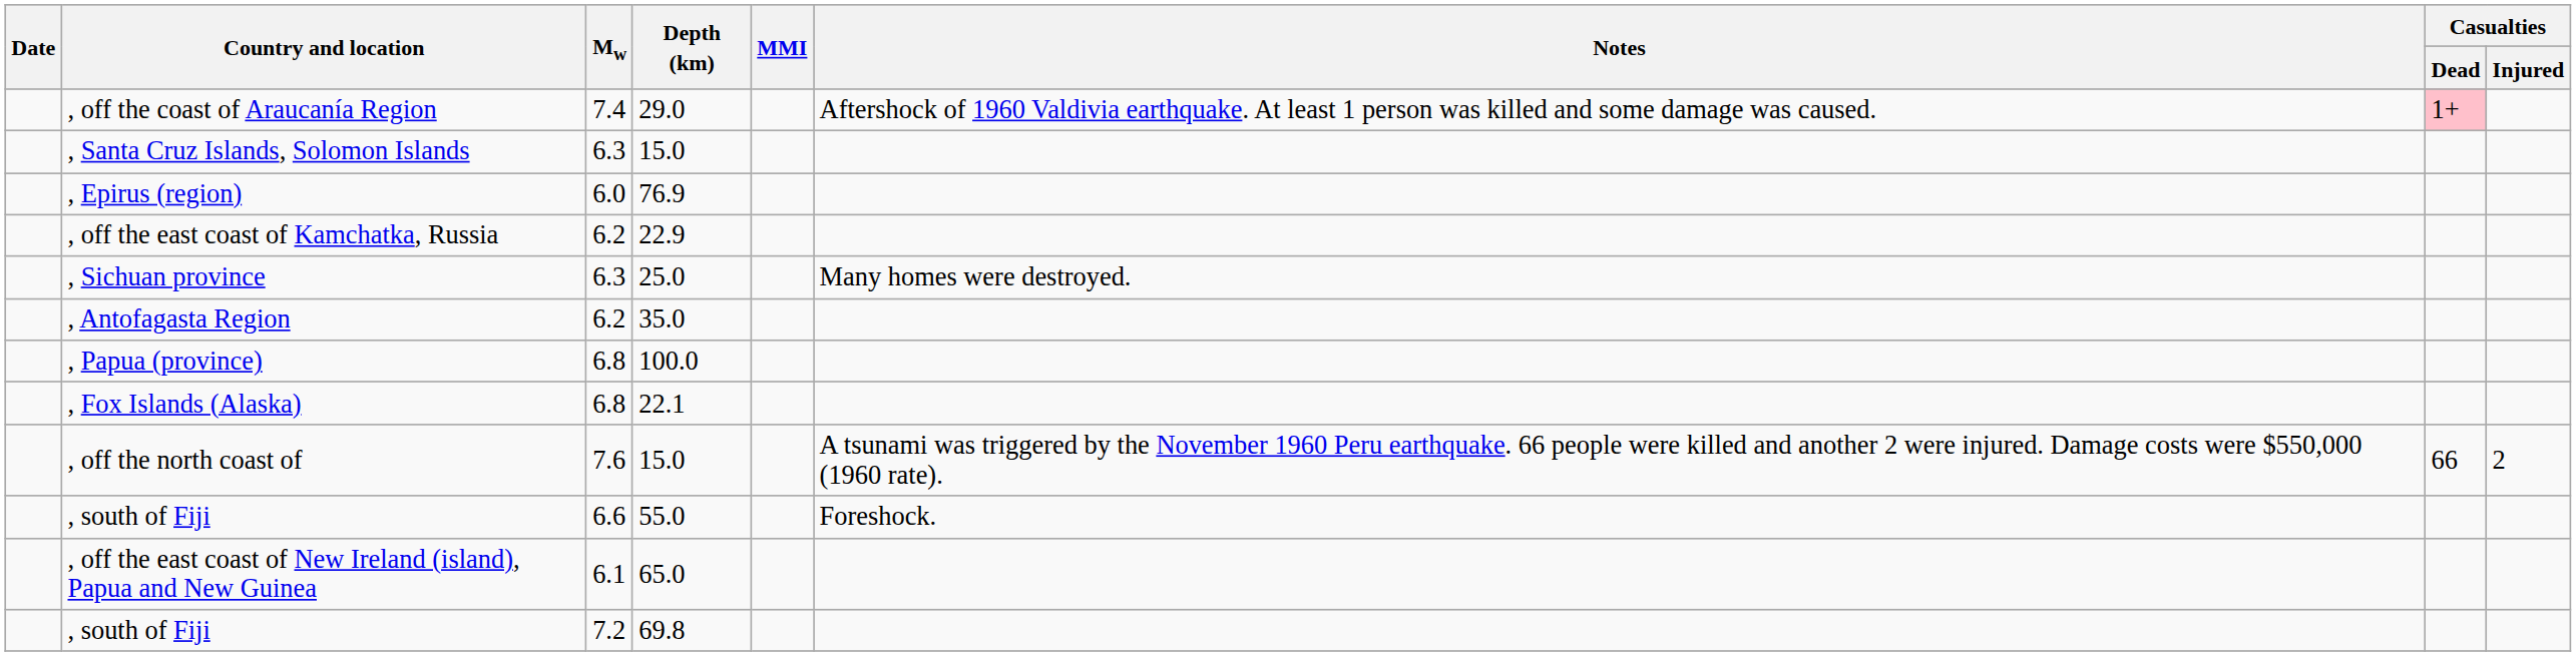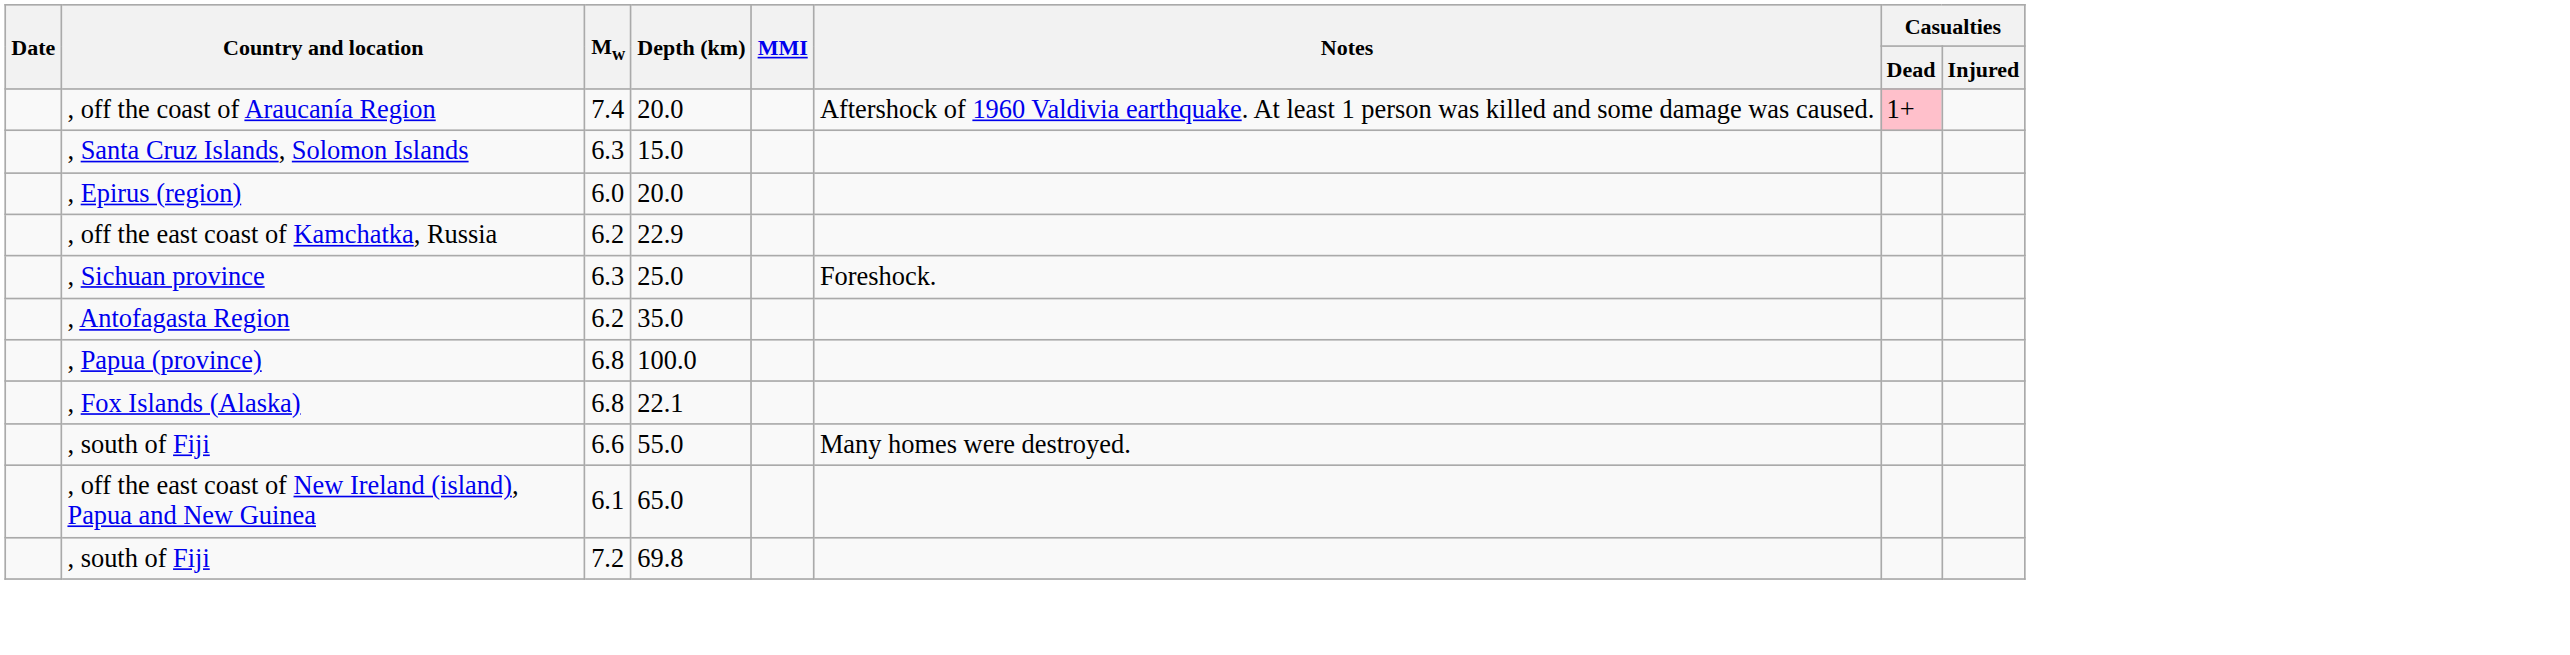 <table class="wikitable sortable sort-under" style="border:1px black; margin-left:1em;">
 <tr>
 <th rowspan="2"><small>Date</small></th>
 <th rowspan="2" style="width: 310px"><small>Country and location</small></th>
 <th rowspan="2"><small>M<sub>w</sub></small></th>
 <th rowspan="2"><small>Depth (km)</small></th>
 <th rowspan="2"><small><a href='#'>MMI</a></small></th>
 <th rowspan="2" class="unsortable"><small>Notes</small></th>
 <th colspan="2"><small>Casualties</small></th>
 </tr>
 <tr>
 <th><small>Dead</small></th>
 <th><small>Injured</small></th>
 </tr>
 <tr>
 <td></td>
 <td>, off the coast of <a href='#'>Araucanía Region</a></td>
 <td>7.4</td>
-<td>29.0</td>
+<td>20.0</td>
 <td></td>
 <td>Aftershock of <a href='#'>1960 Valdivia earthquake</a>. At least 1 person was killed and some damage was caused.</td>
 <td style="background: pink;">1+</td>
 <td></td>
 </tr>
 <tr>
 <td></td>
 <td>, <a href='#'>Santa Cruz Islands</a>, <a href='#'>Solomon Islands</a></td>
 <td>6.3</td>
 <td>15.0</td>
 <td></td>
 <td></td>
 <td></td>
 <td></td>
 </tr>
 <tr>
 <td></td>
 <td>, <a href='#'>Epirus (region)</a></td>
 <td>6.0</td>
-<td>76.9</td>
+<td>20.0</td>
 <td></td>
 <td></td>
 <td></td>
 <td></td>
 </tr>
 <tr>
 <td></td>
 <td>, off the east coast of <a href='#'>Kamchatka</a>, Russia</td>
 <td>6.2</td>
 <td>22.9</td>
 <td></td>
 <td></td>
 <td></td>
 <td></td>
 </tr>
 <tr>
 <td></td>
 <td>, <a href='#'>Sichuan province</a></td>
 <td>6.3</td>
 <td>25.0</td>
 <td></td>
-<td>Many homes were destroyed.</td>
+<td>Foreshock.</td>
 <td></td>
 <td></td>
 </tr>
 <tr>
 <td></td>
 <td>, <a href='#'>Antofagasta Region</a></td>
 <td>6.2</td>
 <td>35.0</td>
 <td></td>
 <td></td>
 <td></td>
 <td></td>
 </tr>
 <tr>
 <td></td>
 <td>, <a href='#'>Papua (province)</a></td>
 <td>6.8</td>
 <td>100.0</td>
 <td></td>
 <td></td>
 <td></td>
 <td></td>
 </tr>
 <tr>
 <td></td>
 <td>, <a href='#'>Fox Islands (Alaska)</a></td>
 <td>6.8</td>
 <td>22.1</td>
 <td></td>
 <td></td>
 <td></td>
 <td></td>
 </tr>
 <tr>
 <td></td>
-<td>, off the north coast of</td>
-<td>7.6</td>
-<td>15.0</td>
-<td></td>
-<td>A tsunami was triggered by the <a href='#'>November 1960 Peru earthquake</a>. 66 people were killed and another 2 were injured. Damage costs were $550,000 (1960 rate).</td>
-<td>66</td>
-<td>2</td>
-</tr>
-<tr>
-<td></td>
 <td>, south of <a href='#'>Fiji</a></td>
 <td>6.6</td>
 <td>55.0</td>
 <td></td>
-<td>Foreshock.</td>
+<td>Many homes were destroyed.</td>
 <td></td>
 <td></td>
 </tr>
 <tr>
 <td></td>
 <td>, off the east coast of <a href='#'>New Ireland (island)</a>, <a href='#'>Papua and New Guinea</a></td>
 <td>6.1</td>
 <td>65.0</td>
 <td></td>
 <td></td>
 <td></td>
 <td></td>
 </tr>
 <tr>
 <td></td>
 <td>, south of <a href='#'>Fiji</a></td>
 <td>7.2</td>
 <td>69.8</td>
 <td></td>
 <td></td>
 <td></td>
 <td></td>
 </tr>
 </table>
